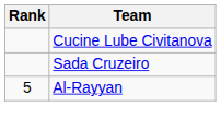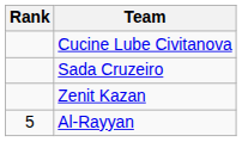 <table class="wikitable" style="text-align:center;">
 <tr>
 <th width=40>Rank</th>
 <th>Team</th>
 </tr>
 <tr>
 <td></td>
 <td style="text-align:left;"> <a href='#'>Cucine Lube Civitanova</a></td>
 </tr>
 <tr>
 <td></td>
 <td style="text-align:left;"> <a href='#'>Sada Cruzeiro</a></td>
 </tr>
 <tr>
+<td></td>
+<td style="text-align:left;"> <a href='#'>Zenit Kazan</a></td>
+</tr>
+<tr>
 <td>5</td>
 <td style="text-align:left;"> <a href='#'>Al-Rayyan</a></td>
 </tr>
 </table>
